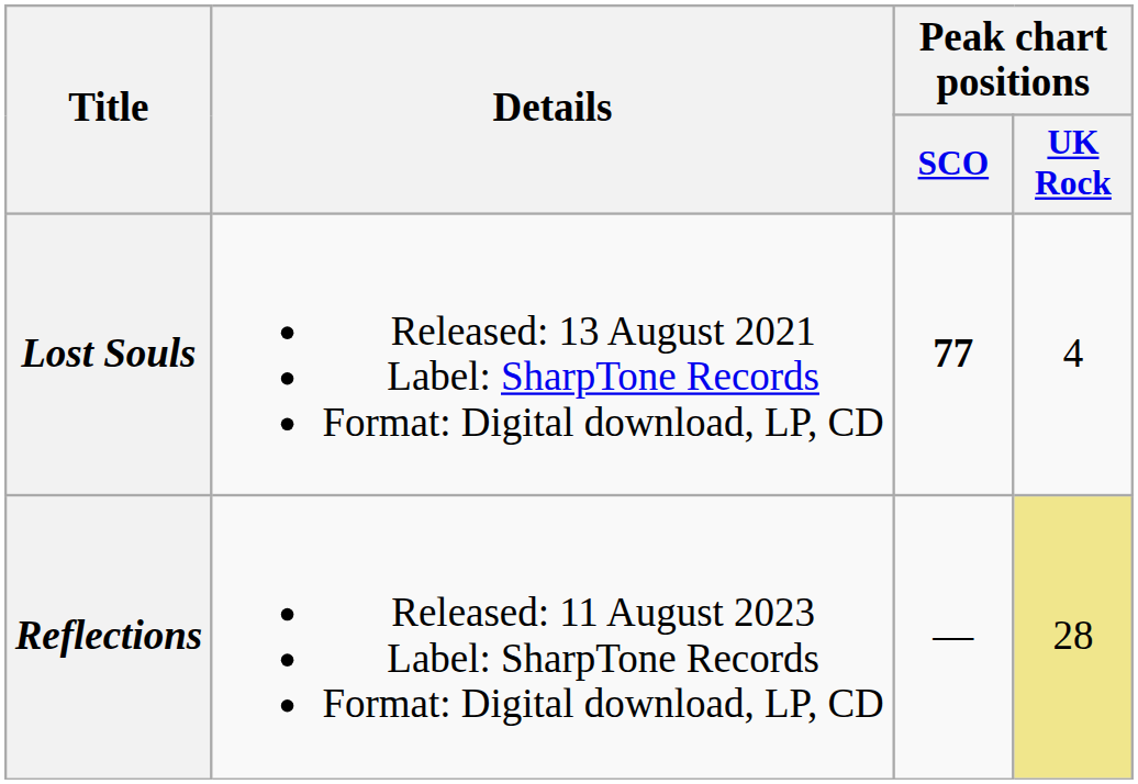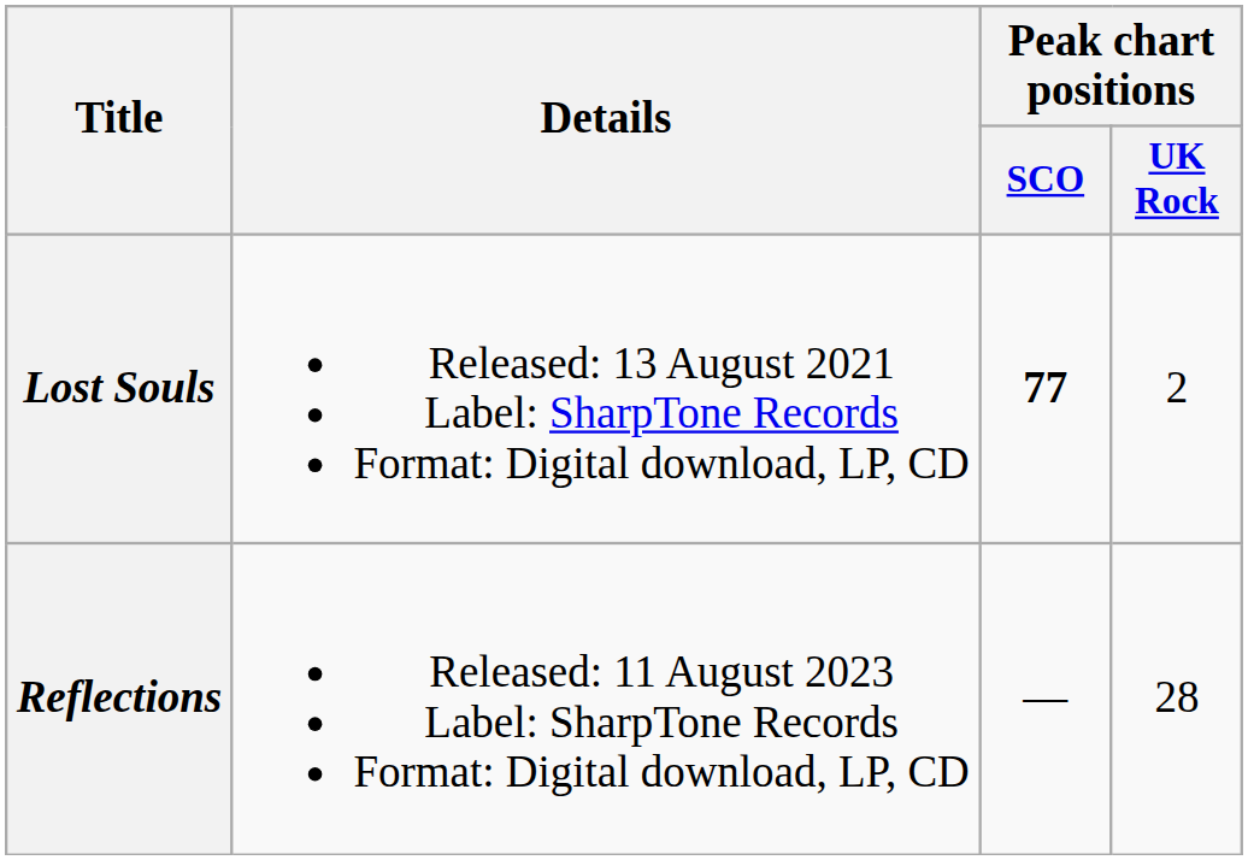 <table class="wikitable plainrowheaders" style="text-align:center;">
 <tr>
 <th scope="col" rowspan="2">Title</th>
 <th scope="col" rowspan="2">Details</th>
 <th scope="col" colspan="3">Peak chart positions</th>
 </tr>
 <tr>
 <th scope="col" style="width:3em;font-size:85%;"><a href='#'>SCO</a><br></th>
 <th scope="col" style="width:3em;font-size:85%;"><a href='#'>UK Rock</a><br> </th>
 </tr>
 <tr>
 <th scope="row"><em>Lost Souls</em></th>
 <td><br><ul><li>Released: 13 August 2021</li><li>Label: <a href='#'>SharpTone Records</a></li><li>Format: Digital download, LP, CD</li></ul></td>
 <td><strong>77</strong></td>
-<td>4</td>
+<td>2</td>
 </tr>
 <tr>
 <th scope="row"><em>Reflections</em></th>
 <td><br><ul><li>Released: 11 August 2023</li><li>Label: SharpTone Records</li><li>Format: Digital download, LP, CD</li></ul></td>
 <td>—</td>
-<td style="background: khaki;">28</td>
+<td>28</td>
 </tr>
 </table>
